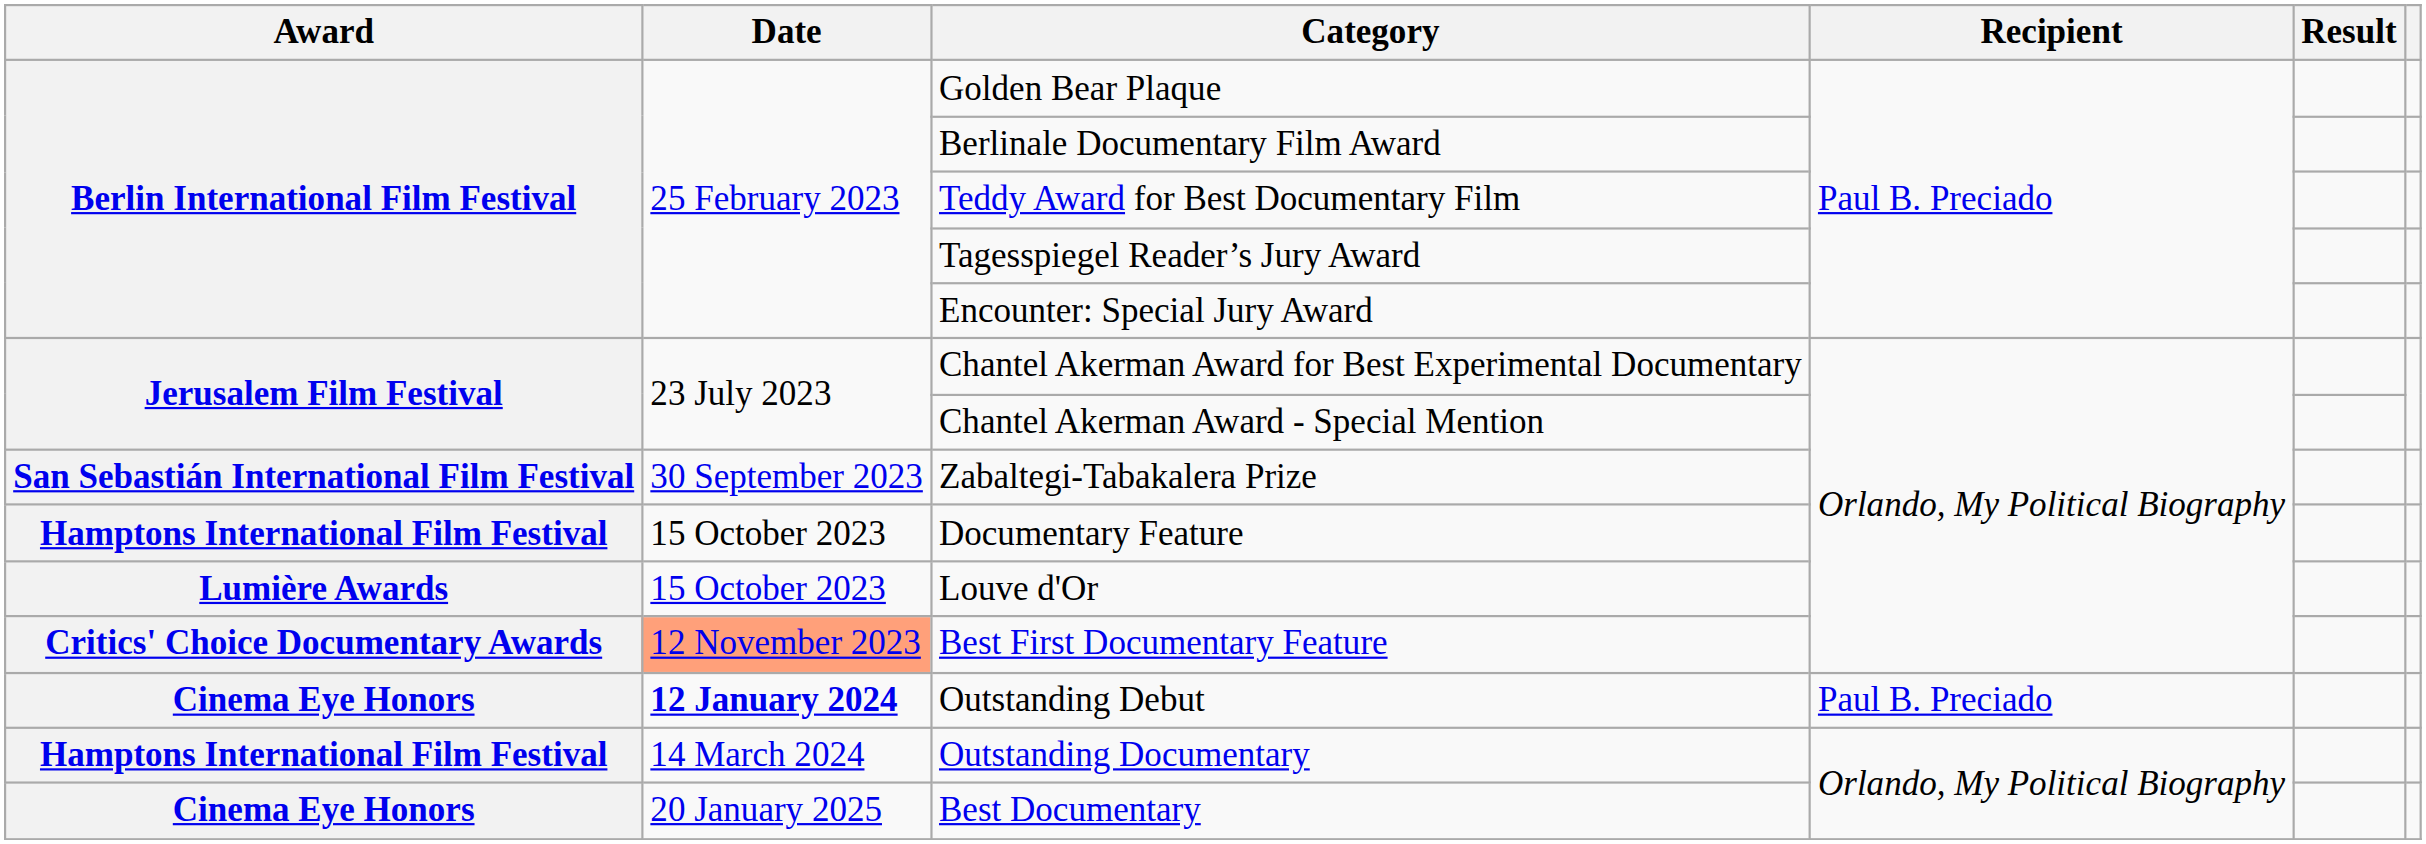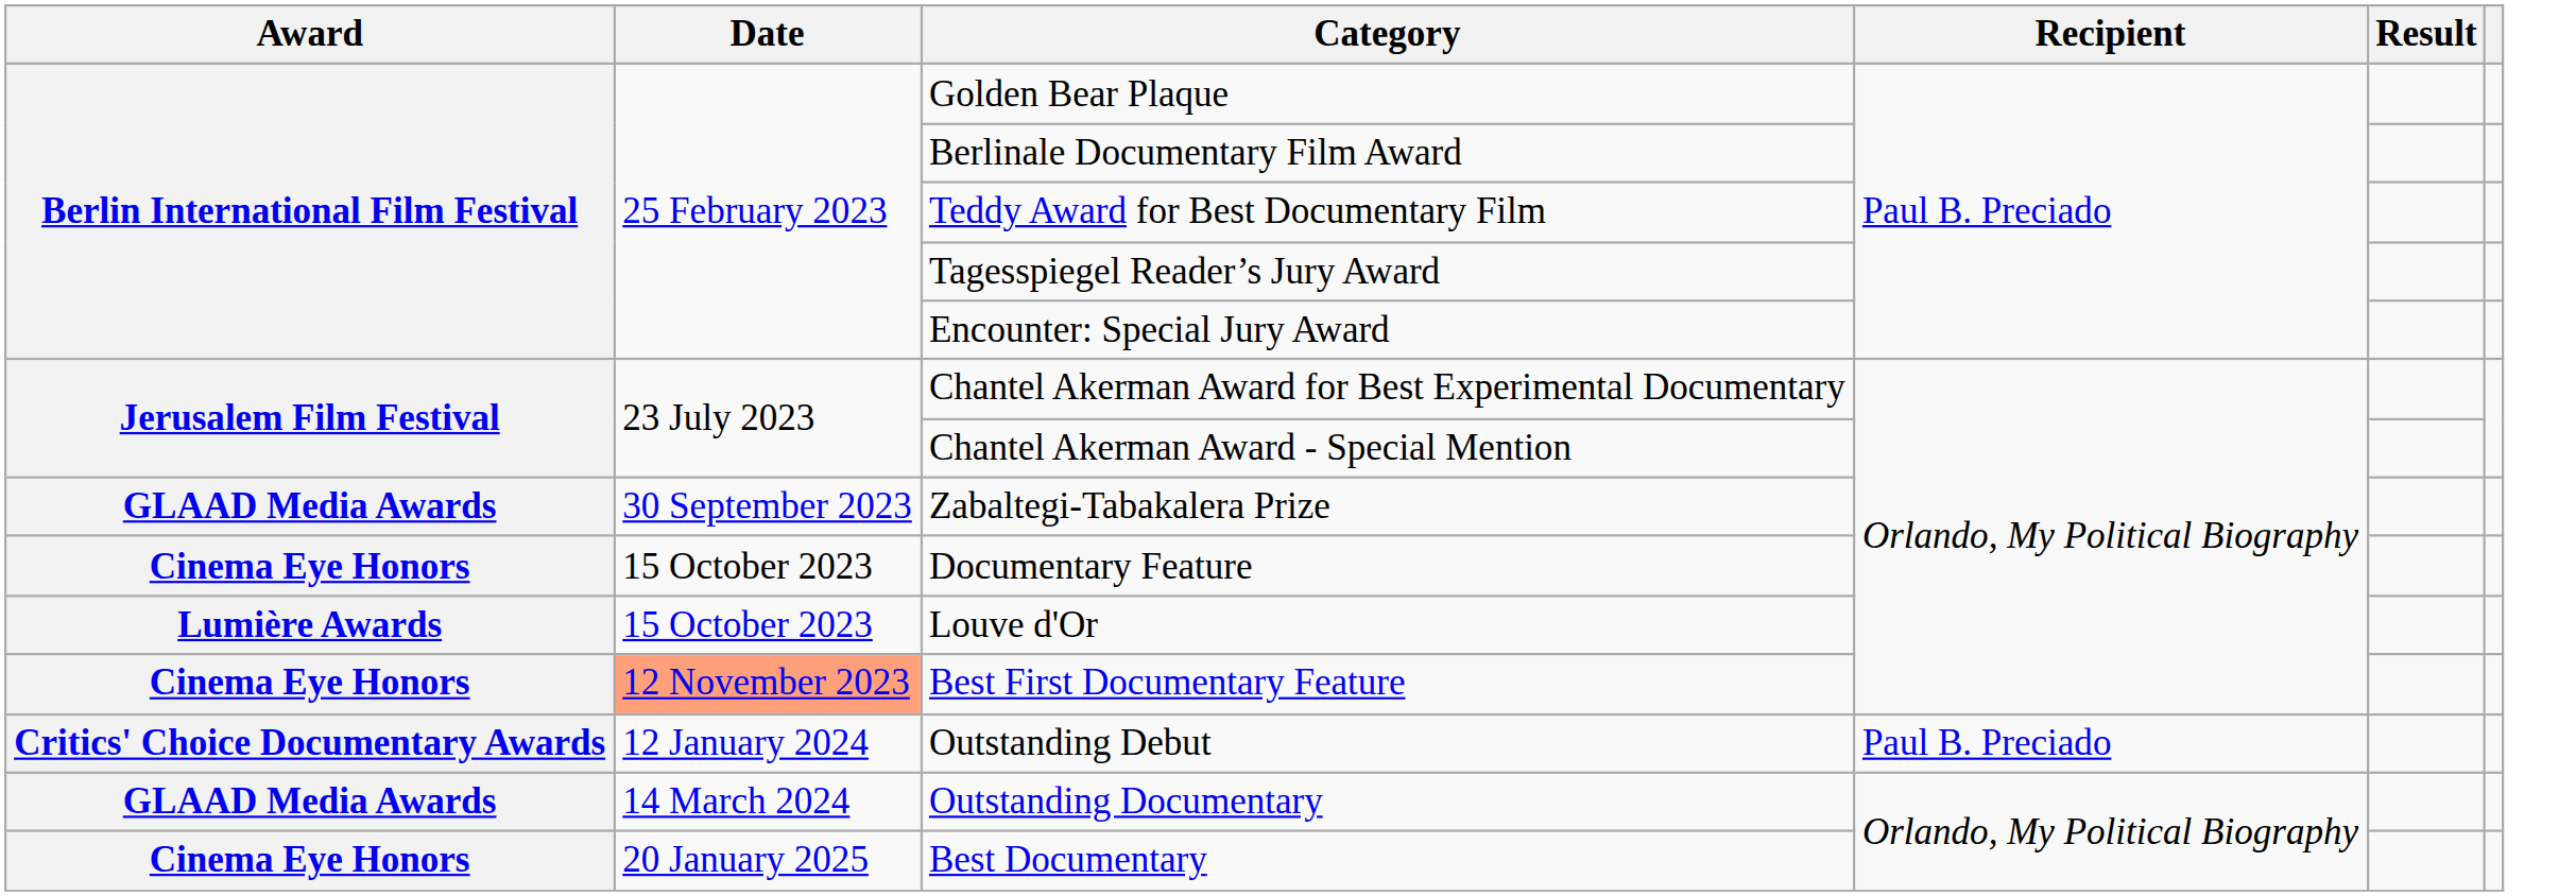 <table class="wikitable sortable plainrowheaders">
 <tr>
 <th>Award</th>
 <th>Date</th>
 <th>Category</th>
 <th>Recipient</th>
 <th>Result</th>
 <th></th>
 </tr>
 <tr>
 <th scope="row" rowspan="5"><a href='#'>Berlin International Film Festival</a></th>
 <td rowspan="5"><a href='#'>25 February 2023</a></td>
 <td>Golden Bear Plaque</td>
 <td rowspan="5"><a href='#'>Paul B. Preciado</a></td>
 <td></td>
 <td align="center" rowspan="1"></td>
 </tr>
 <tr>
 <td>Berlinale Documentary Film Award</td>
 <td></td>
 <td align="center"></td>
 </tr>
 <tr>
 <td><a href='#'>Teddy Award</a> for Best Documentary Film</td>
 <td></td>
 <td align="center" rowspan="1"></td>
 </tr>
 <tr>
 <td>Tagesspiegel Reader’s Jury Award</td>
 <td></td>
 <td align="center" rowspan="1"></td>
 </tr>
 <tr>
 <td>Encounter: Special Jury Award</td>
 <td></td>
 <td align="center" rowspan="1"></td>
 </tr>
 <tr>
 <th scope="row" rowspan="2"><a href='#'>Jerusalem Film Festival</a></th>
 <td rowspan="2">23 July 2023</td>
 <td>Chantel Akerman Award for Best Experimental Documentary</td>
 <td rowspan="6"><em>Orlando, My Political Biography</em></td>
 <td></td>
 <td align="center" rowspan="2"></td>
 </tr>
 <tr>
 <td>Chantel Akerman Award - Special Mention</td>
 <td></td>
 </tr>
 <tr>
-<th scope="row"><a href='#'>San Sebastián International Film Festival</a></th>
+<th scope="row"><a href='#'>GLAAD Media Awards</a></th>
 <td><a href='#'>30 September 2023</a></td>
 <td>Zabaltegi-Tabakalera Prize</td>
 <td></td>
 <td align="center"></td>
 </tr>
 <tr>
-<th scope="row"><a href='#'>Hamptons International Film Festival</a></th>
+<th scope="row"><a href='#'>Cinema Eye Honors</a></th>
 <td>15 October 2023</td>
 <td>Documentary Feature</td>
 <td></td>
 <td align="center"></td>
 </tr>
 <tr>
 <th scope="row" rowspan="1"><a href='#'>Lumière Awards</a></th>
 <td><a href='#'>15 October 2023</a></td>
 <td>Louve d'Or</td>
 <td></td>
 <td align="center"></td>
 </tr>
 <tr>
-<th scope="row"><a href='#'>Critics' Choice Documentary Awards</a></th>
+<th scope="row"><a href='#'>Cinema Eye Honors</a></th>
 <td style="background: lightsalmon;"><a href='#'>12 November 2023</a></td>
 <td><a href='#'>Best First Documentary Feature</a></td>
 <td></td>
 <td align="center"></td>
 </tr>
 <tr>
-<th scope="row"><a href='#'>Cinema Eye Honors</a></th>
-<td><strong><a href='#'>12 January 2024</a></strong></td>
+<th scope="row"><a href='#'>Critics' Choice Documentary Awards</a></th>
+<td><a href='#'>12 January 2024</a></td>
 <td>Outstanding Debut</td>
 <td><a href='#'>Paul B. Preciado</a></td>
 <td></td>
 <td align="center"></td>
 </tr>
 <tr>
-<th scope="row"><a href='#'>Hamptons International Film Festival</a></th>
+<th scope="row"><a href='#'>GLAAD Media Awards</a></th>
 <td><a href='#'>14 March 2024</a></td>
 <td><a href='#'>Outstanding Documentary</a></td>
 <td rowspan="2"><em>Orlando, My Political Biography</em></td>
 <td></td>
 <td align="center"></td>
 </tr>
 <tr>
 <th scope="row"><a href='#'>Cinema Eye Honors</a></th>
 <td rowspan="1"><a href='#'>20 January 2025</a></td>
 <td><a href='#'>Best Documentary</a></td>
 <td></td>
 <td align="center" rowspan="1"></td>
 </tr>
 <tr>
 </tr>
 </table>
